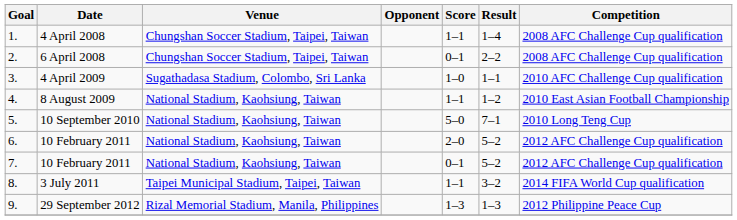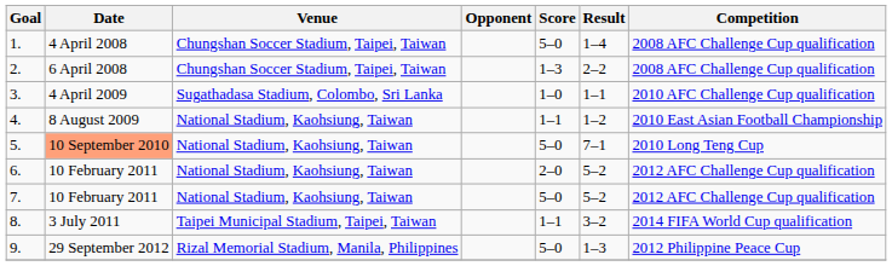 <table class="wikitable collapsible collapsed" style="font-size:85%; text-align:left; margin:auto;">
 <tr>
 <th>Goal</th>
 <th>Date</th>
 <th>Venue</th>
 <th>Opponent</th>
 <th>Score</th>
 <th>Result</th>
 <th>Competition</th>
 </tr>
 <tr>
 <td>1.</td>
 <td>4 April 2008</td>
 <td><a href='#'>Chungshan Soccer Stadium</a>, <a href='#'>Taipei</a>, <a href='#'>Taiwan</a></td>
 <td></td>
-<td>1–1</td>
+<td>5–0</td>
 <td>1–4</td>
 <td><a href='#'>2008 AFC Challenge Cup qualification</a></td>
 </tr>
 <tr>
 <td>2.</td>
 <td>6 April 2008</td>
 <td><a href='#'>Chungshan Soccer Stadium</a>, <a href='#'>Taipei</a>, <a href='#'>Taiwan</a></td>
 <td></td>
-<td>0–1</td>
+<td>1–3</td>
 <td>2–2</td>
 <td><a href='#'>2008 AFC Challenge Cup qualification</a></td>
 </tr>
 <tr>
 <td>3.</td>
 <td>4 April 2009</td>
 <td><a href='#'>Sugathadasa Stadium</a>, <a href='#'>Colombo</a>, <a href='#'>Sri Lanka</a></td>
 <td></td>
 <td>1–0</td>
 <td>1–1</td>
 <td><a href='#'>2010 AFC Challenge Cup qualification</a></td>
 </tr>
 <tr>
 <td>4.</td>
 <td>8 August 2009</td>
 <td><a href='#'>National Stadium</a>, <a href='#'>Kaohsiung</a>, <a href='#'>Taiwan</a></td>
 <td></td>
 <td>1–1</td>
 <td>1–2</td>
 <td><a href='#'>2010 East Asian Football Championship</a></td>
 </tr>
 <tr>
 <td>5.</td>
-<td>10 September 2010</td>
+<td style="background: lightsalmon;">10 September 2010</td>
 <td><a href='#'>National Stadium</a>, <a href='#'>Kaohsiung</a>, <a href='#'>Taiwan</a></td>
 <td></td>
 <td>5–0</td>
 <td>7–1</td>
 <td><a href='#'>2010 Long Teng Cup</a></td>
 </tr>
 <tr>
 <td>6.</td>
 <td>10 February 2011</td>
 <td><a href='#'>National Stadium</a>, <a href='#'>Kaohsiung</a>, <a href='#'>Taiwan</a></td>
 <td></td>
 <td>2–0</td>
 <td>5–2</td>
 <td><a href='#'>2012 AFC Challenge Cup qualification</a></td>
 </tr>
 <tr>
 <td>7.</td>
 <td>10 February 2011</td>
 <td><a href='#'>National Stadium</a>, <a href='#'>Kaohsiung</a>, <a href='#'>Taiwan</a></td>
 <td></td>
-<td>0–1</td>
+<td>5–0</td>
 <td>5–2</td>
 <td><a href='#'>2012 AFC Challenge Cup qualification</a></td>
 </tr>
 <tr>
 <td>8.</td>
 <td>3 July 2011</td>
 <td><a href='#'>Taipei Municipal Stadium</a>, <a href='#'>Taipei</a>, <a href='#'>Taiwan</a></td>
 <td></td>
 <td>1–1</td>
 <td>3–2</td>
 <td><a href='#'>2014 FIFA World Cup qualification</a></td>
 </tr>
 <tr>
 <td>9.</td>
 <td>29 September 2012</td>
 <td><a href='#'>Rizal Memorial Stadium</a>, <a href='#'>Manila</a>, <a href='#'>Philippines</a></td>
 <td></td>
-<td>1–3</td>
+<td>5–0</td>
 <td>1–3</td>
 <td><a href='#'>2012 Philippine Peace Cup</a></td>
 </tr>
 <tr>
 </tr>
 </table>
